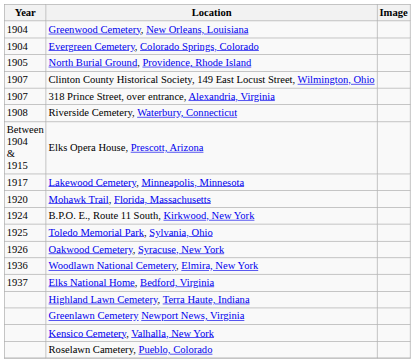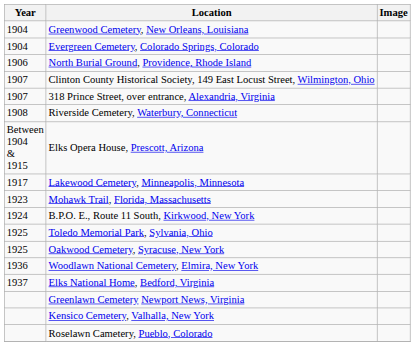 <table class="wikitable sortable">
 <tr>
 <th>Year</th>
 <th>Location</th>
 <th>Image</th>
 </tr>
 <tr |>
 <td>1904</td>
 <td><a href='#'>Greenwood Cemetery</a>, <a href='#'>New Orleans, Louisiana</a></td>
 <td style="padding-left: 0em; padding-right: 0em; padding-top: 0em; padding-bottom: 0em"></td>
 </tr>
 <tr>
 <td>1904</td>
 <td><a href='#'>Evergreen Cemetery</a>, <a href='#'>Colorado Springs, Colorado</a></td>
 <td></td>
 </tr>
 <tr>
-<td>1905</td>
+<td>1906</td>
 <td><a href='#'>North Burial Ground</a>, <a href='#'>Providence, Rhode Island</a></td>
 <td></td>
 </tr>
 <tr>
 <td>1907</td>
 <td>Clinton County Historical Society, 149 East Locust Street, <a href='#'>Wilmington, Ohio</a></td>
 <td></td>
 </tr>
 <tr>
 <td>1907</td>
 <td>318 Prince Street, over entrance, <a href='#'>Alexandria, Virginia</a></td>
 <td></td>
 </tr>
 <tr>
 <td>1908</td>
 <td>Riverside Cemetery, <a href='#'>Waterbury, Connecticut</a></td>
 <td></td>
 </tr>
 <tr>
 <td>Between <br>1904 <br>&<br>1915</td>
 <td>Elks Opera House, <a href='#'>Prescott, Arizona</a></td>
 <td></td>
 </tr>
 <tr>
 <td>1917</td>
 <td><a href='#'>Lakewood Cemetery</a>, <a href='#'>Minneapolis, Minnesota</a></td>
 <td></td>
 </tr>
 <tr>
-<td>1920</td>
+<td>1923</td>
 <td><a href='#'>Mohawk Trail</a>, <a href='#'>Florida, Massachusetts</a></td>
 <td></td>
 </tr>
 <tr>
 <td>1924</td>
 <td>B.P.O. E., Route 11 South, <a href='#'>Kirkwood, New York</a></td>
 <td></td>
 </tr>
 <tr>
 <td>1925</td>
 <td><a href='#'>Toledo Memorial Park</a>, <a href='#'>Sylvania, Ohio</a></td>
 <td></td>
 </tr>
 <tr>
-<td>1926</td>
+<td>1925</td>
 <td><a href='#'>Oakwood Cemetery</a>, <a href='#'>Syracuse, New York</a></td>
 <td></td>
 </tr>
 <tr>
 <td>1936</td>
 <td><a href='#'>Woodlawn National Cemetery</a>, <a href='#'>Elmira, New York</a></td>
 <td></td>
 </tr>
 <tr>
 <td>1937</td>
 <td><a href='#'>Elks National Home</a>, <a href='#'>Bedford, Virginia</a></td>
-<td></td>
-</tr>
-<tr>
-<td></td>
-<td><a href='#'>Highland Lawn Cemetery</a>, <a href='#'>Terra Haute, Indiana</a></td>
 <td></td>
 </tr>
 <tr>
 <td></td>
 <td><a href='#'>Greenlawn Cemetery</a> <a href='#'>Newport News, Virginia</a></td>
 <td></td>
 </tr>
 <tr>
 <td></td>
 <td><a href='#'>Kensico Cemetery</a>, <a href='#'>Valhalla, New York</a></td>
 <td></td>
 </tr>
 <tr>
 <td></td>
 <td>Roselawn Cametery, <a href='#'>Pueblo, Colorado</a></td>
 <td></td>
 </tr>
 <tr>
 </tr>
 </table>
